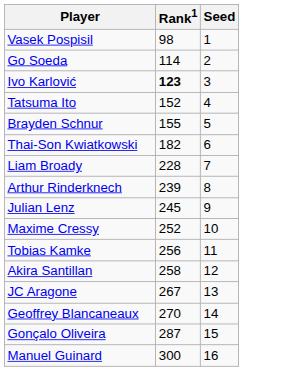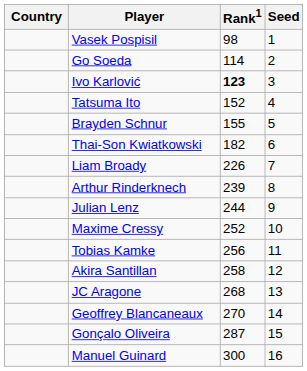 <table class="sortable wikitable">
 <tr>
+<th width="70">Country</th>
 <th width="175">Player</th>
 <th>Rank<sup>1</sup></th>
 <th>Seed</th>
 </tr>
 <tr>
+<td></td>
 <td><a href='#'>Vasek Pospisil</a></td>
 <td>98</td>
 <td>1</td>
 </tr>
 <tr>
+<td></td>
 <td><a href='#'>Go Soeda</a></td>
 <td>114</td>
 <td>2</td>
 </tr>
 <tr>
+<td></td>
 <td><a href='#'>Ivo Karlović</a></td>
 <td><strong>123</strong></td>
 <td>3</td>
 </tr>
 <tr>
+<td></td>
 <td><a href='#'>Tatsuma Ito</a></td>
 <td>152</td>
 <td>4</td>
 </tr>
 <tr>
+<td></td>
 <td><a href='#'>Brayden Schnur</a></td>
 <td>155</td>
 <td>5</td>
 </tr>
 <tr>
+<td></td>
 <td><a href='#'>Thai-Son Kwiatkowski</a></td>
 <td>182</td>
 <td>6</td>
 </tr>
 <tr>
+<td></td>
 <td><a href='#'>Liam Broady</a></td>
-<td>228</td>
+<td>226</td>
 <td>7</td>
 </tr>
 <tr>
+<td></td>
 <td><a href='#'>Arthur Rinderknech</a></td>
 <td>239</td>
 <td>8</td>
 </tr>
 <tr>
+<td></td>
 <td><a href='#'>Julian Lenz</a></td>
-<td>245</td>
+<td>244</td>
 <td>9</td>
 </tr>
 <tr>
+<td></td>
 <td><a href='#'>Maxime Cressy</a></td>
 <td>252</td>
 <td>10</td>
 </tr>
 <tr>
+<td></td>
 <td><a href='#'>Tobias Kamke</a></td>
 <td>256</td>
 <td>11</td>
 </tr>
 <tr>
+<td></td>
 <td><a href='#'>Akira Santillan</a></td>
 <td>258</td>
 <td>12</td>
 </tr>
 <tr>
+<td></td>
 <td><a href='#'>JC Aragone</a></td>
-<td>267</td>
+<td>268</td>
 <td>13</td>
 </tr>
 <tr>
+<td></td>
 <td><a href='#'>Geoffrey Blancaneaux</a></td>
 <td>270</td>
 <td>14</td>
 </tr>
 <tr>
+<td></td>
 <td><a href='#'>Gonçalo Oliveira</a></td>
 <td>287</td>
 <td>15</td>
 </tr>
 <tr>
+<td></td>
 <td><a href='#'>Manuel Guinard</a></td>
 <td>300</td>
 <td>16</td>
 </tr>
 </table>
